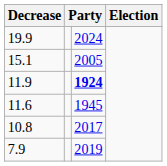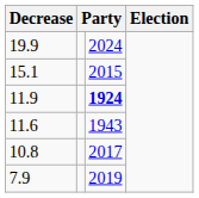 <table class="wikitable sortable">
 <tr>
 <th>Decrease </th>
 <th colspan="2">Party</th>
 <th>Election</th>
 </tr>
 <tr>
 <td>19.9</td>
 <td></td>
 <td rowspan="1" scope="row" style="text-align: left;"><a href='#'>2024</a></td>
 </tr>
 <tr>
 <td>15.1</td>
 <td></td>
-<td rowspan="1" scope="row" style="text-align: left;"><a href='#'>2005</a></td>
+<td rowspan="1" scope="row" style="text-align: left;"><a href='#'>2015</a></td>
 </tr>
 <tr>
 <td>11.9</td>
 <td></td>
 <td><strong><a href='#'>1924</a></strong></td>
 </tr>
 <tr>
 <td>11.6</td>
 <td></td>
-<td rowspan="1" scope="row" style="text-align: left;"><a href='#'>1945</a></td>
+<td rowspan="1" scope="row" style="text-align: left;"><a href='#'>1943</a></td>
 </tr>
 <tr>
 <td>10.8</td>
 <td></td>
 <td rowspan="1" scope="row" style="text-align: left;"><a href='#'>2017</a></td>
 </tr>
 <tr>
 <td>7.9</td>
 <td></td>
 <td rowspan="1"><a href='#'>2019</a></td>
 </tr>
 </table>
